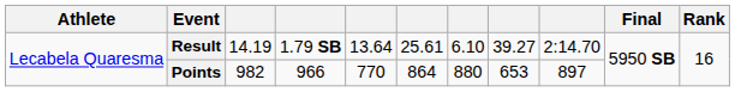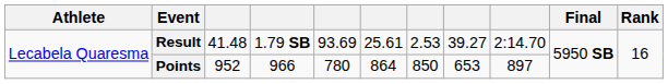 <table class="wikitable" style="font-size:90%">
 <tr>
 <th>Athlete</th>
 <th>Event</th>
 <th></th>
 <th></th>
 <th></th>
 <th></th>
 <th></th>
 <th></th>
 <th></th>
 <th>Final</th>
 <th>Rank</th>
 </tr>
 <tr align=center>
 <td rowspan=2 align=left><a href='#'>Lecabela Quaresma</a></td>
 <th style="font-size:95%">Result</th>
-<td>14.19</td>
+<td>41.48</td>
 <td>1.79 <strong>SB</strong></td>
-<td>13.64</td>
+<td>93.69</td>
 <td>25.61</td>
-<td>6.10</td>
+<td>2.53</td>
 <td>39.27</td>
 <td>2:14.70</td>
 <td rowspan=2>5950 <strong>SB</strong></td>
 <td rowspan=2>16</td>
 </tr>
 <tr align=center>
 <th style="font-size:95%">Points</th>
-<td>982</td>
+<td>952</td>
 <td>966</td>
-<td>770</td>
+<td>780</td>
 <td>864</td>
-<td>880</td>
+<td>850</td>
 <td>653</td>
 <td>897</td>
 </tr>
 </table>
